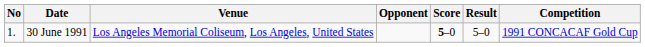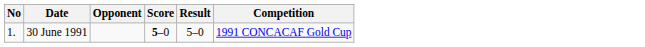 <table class="wikitable" style="font-size:85%;">
 <tr>
 <th>No</th>
 <th>Date</th>
-<th>Venue</th>
 <th>Opponent</th>
 <th>Score</th>
 <th>Result</th>
 <th>Competition</th>
 </tr>
 <tr>
 <td>1.</td>
 <td>30 June 1991</td>
-<td><a href='#'>Los Angeles Memorial Coliseum</a>, <a href='#'>Los Angeles</a>, <a href='#'>United States</a></td>
 <td></td>
 <td align=center><strong>5</strong>–0</td>
 <td align=center>5–0</td>
 <td><a href='#'>1991 CONCACAF Gold Cup</a></td>
 </tr>
 </table>
